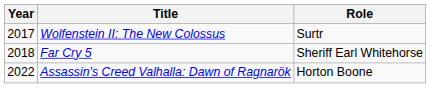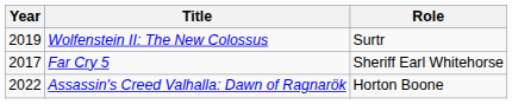 <table class="wikitable sortable">
 <tr style="background:#b0c4de; text-align:center;">
 <th>Year</th>
 <th>Title</th>
 <th>Role</th>
 </tr>
 <tr>
-<td rowspan="1">2017</td>
+<td rowspan="1">2019</td>
 <td><em><a href='#'>Wolfenstein II: The New Colossus</a></em></td>
 <td>Surtr</td>
 </tr>
 <tr>
-<td rowspan="1">2018</td>
+<td rowspan="1">2017</td>
 <td><em><a href='#'>Far Cry 5</a></em></td>
 <td>Sheriff Earl Whitehorse</td>
 </tr>
 <tr>
 <td rowspan="1">2022</td>
 <td><em><a href='#'>Assassin's Creed Valhalla: Dawn of Ragnarök</a></em></td>
 <td>Horton Boone</td>
 </tr>
 </table>
